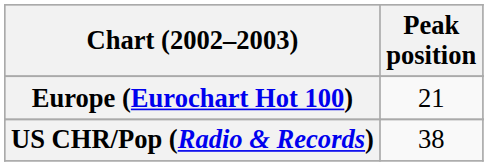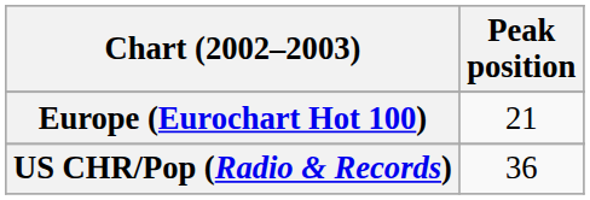 <table class="wikitable sortable plainrowheaders" style="text-align:center">
 <tr>
 <th>Chart (2002–2003)</th>
 <th>Peak<br>position</th>
 </tr>
 <tr>
 </tr>
 <tr>
 <th scope="row">Europe (<a href='#'>Eurochart Hot 100</a>)</th>
 <td>21</td>
 </tr>
 <tr>
 </tr>
 <tr>
 </tr>
 <tr>
 </tr>
 <tr>
 </tr>
 <tr>
 </tr>
 <tr>
 </tr>
 <tr>
 <th scope="row">US CHR/Pop (<em><a href='#'>Radio & Records</a></em>)</th>
-<td>38</td>
+<td>36</td>
 </tr>
 </table>
